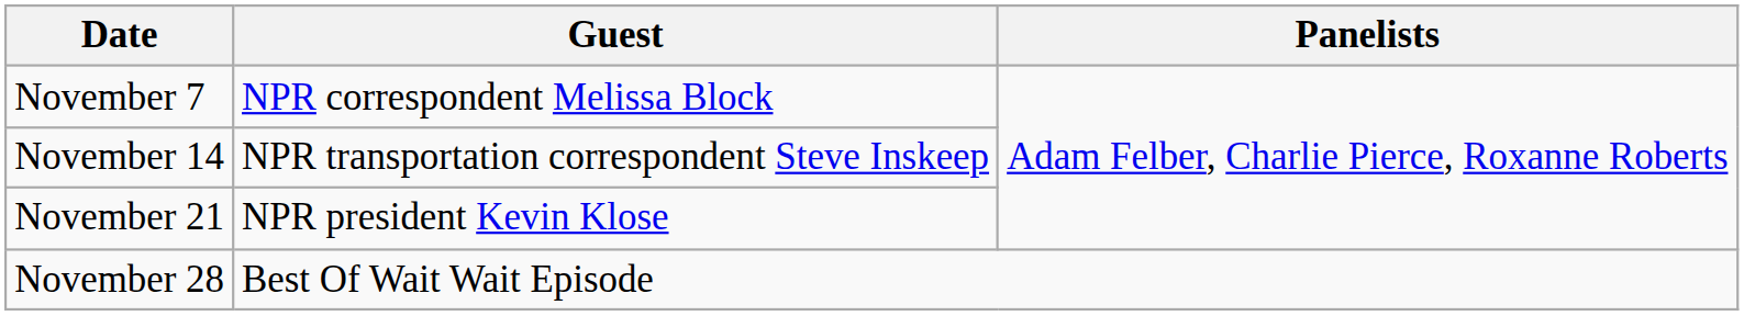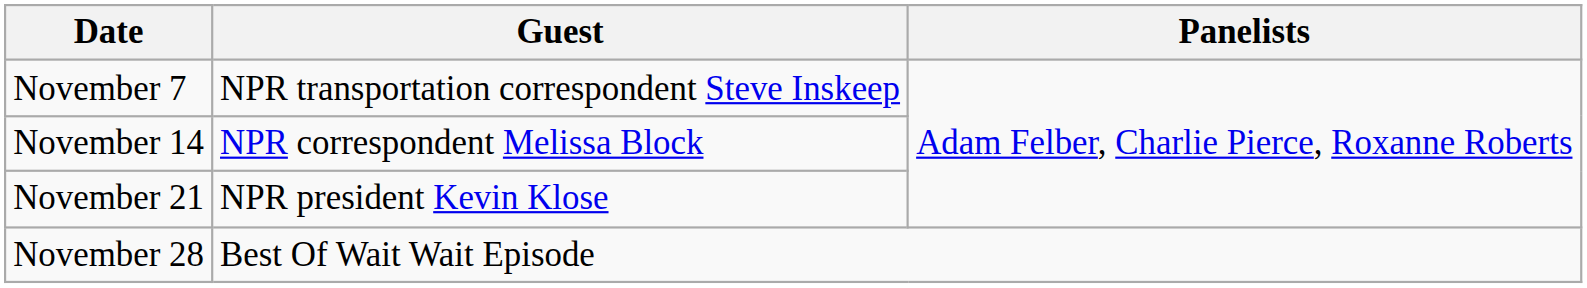 <table class="wikitable">
 <tr>
 <th>Date</th>
 <th>Guest</th>
 <th>Panelists</th>
 </tr>
 <tr>
 <td>November 7</td>
-<td><a href='#'>NPR</a> correspondent <a href='#'>Melissa Block</a></td>
+<td>NPR transportation correspondent <a href='#'>Steve Inskeep</a></td>
 <td rowspan=3><a href='#'>Adam Felber</a>, <a href='#'>Charlie Pierce</a>, <a href='#'>Roxanne Roberts</a></td>
 </tr>
 <tr>
 <td>November 14</td>
-<td>NPR transportation correspondent <a href='#'>Steve Inskeep</a></td>
+<td><a href='#'>NPR</a> correspondent <a href='#'>Melissa Block</a></td>
 </tr>
 <tr>
 <td>November 21</td>
 <td>NPR president <a href='#'>Kevin Klose</a></td>
 </tr>
 <tr>
 <td>November 28</td>
 <td colspan=2>Best Of Wait Wait Episode</td>
 </tr>
 </table>
